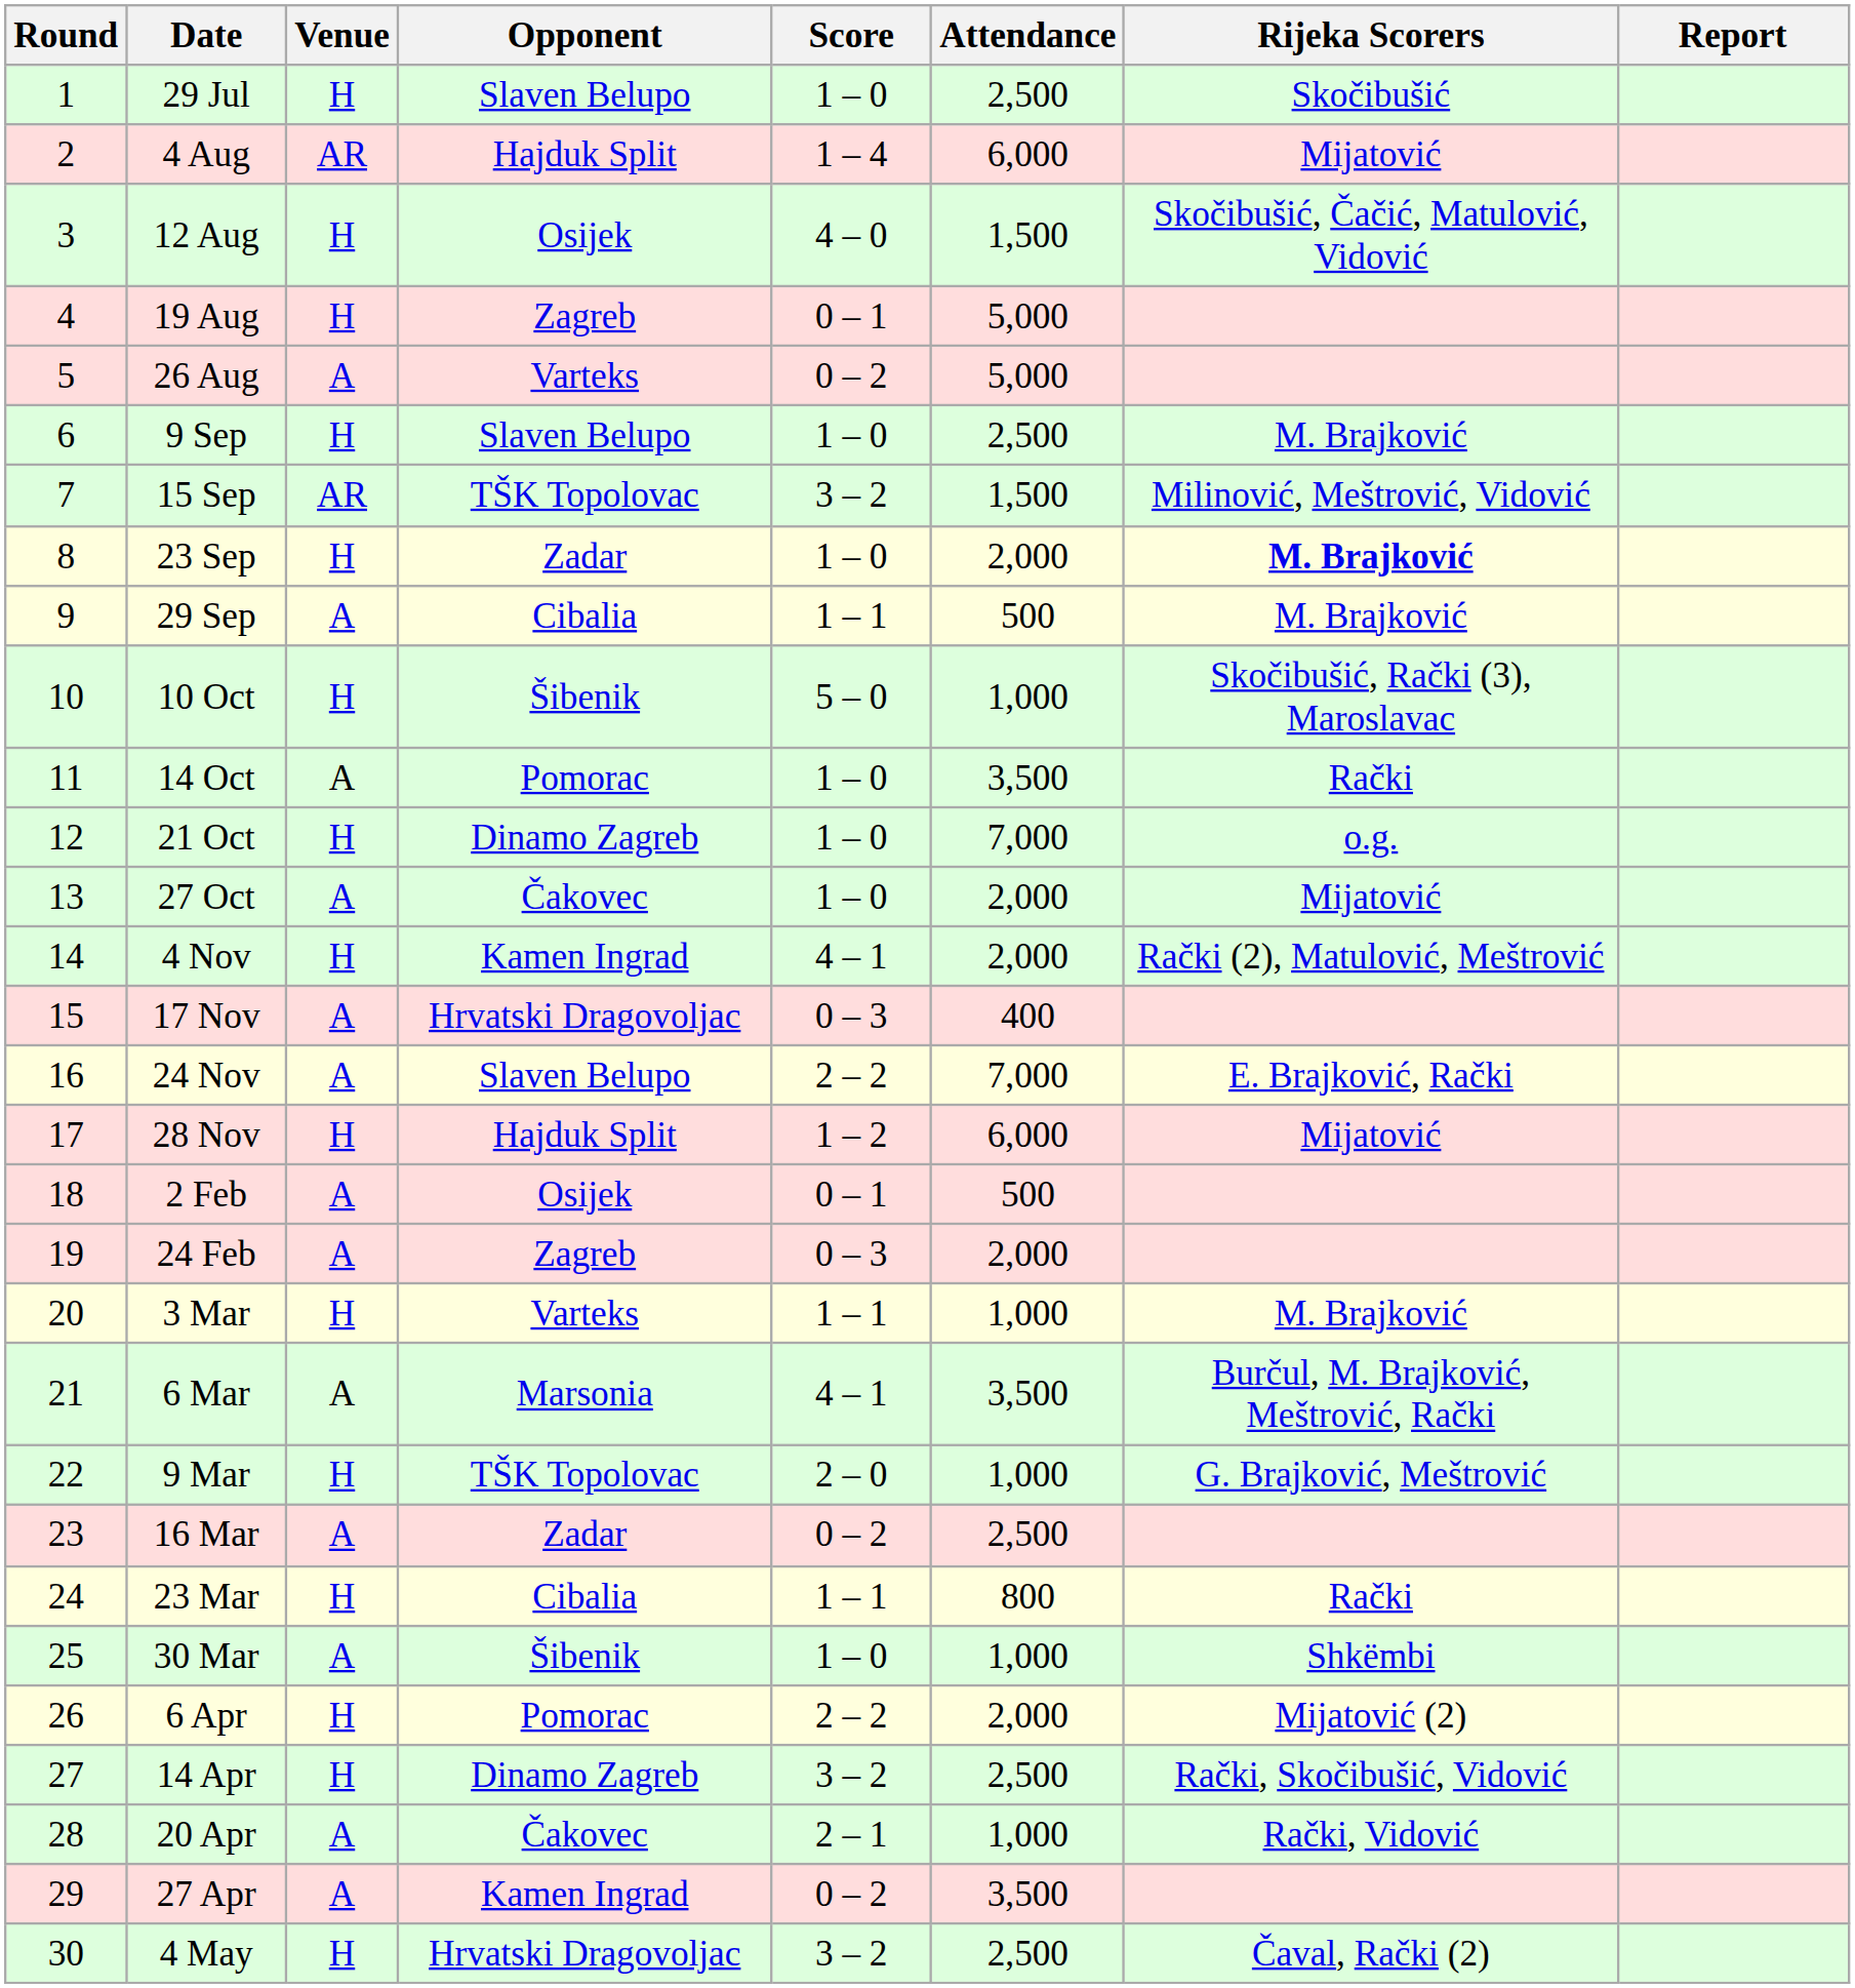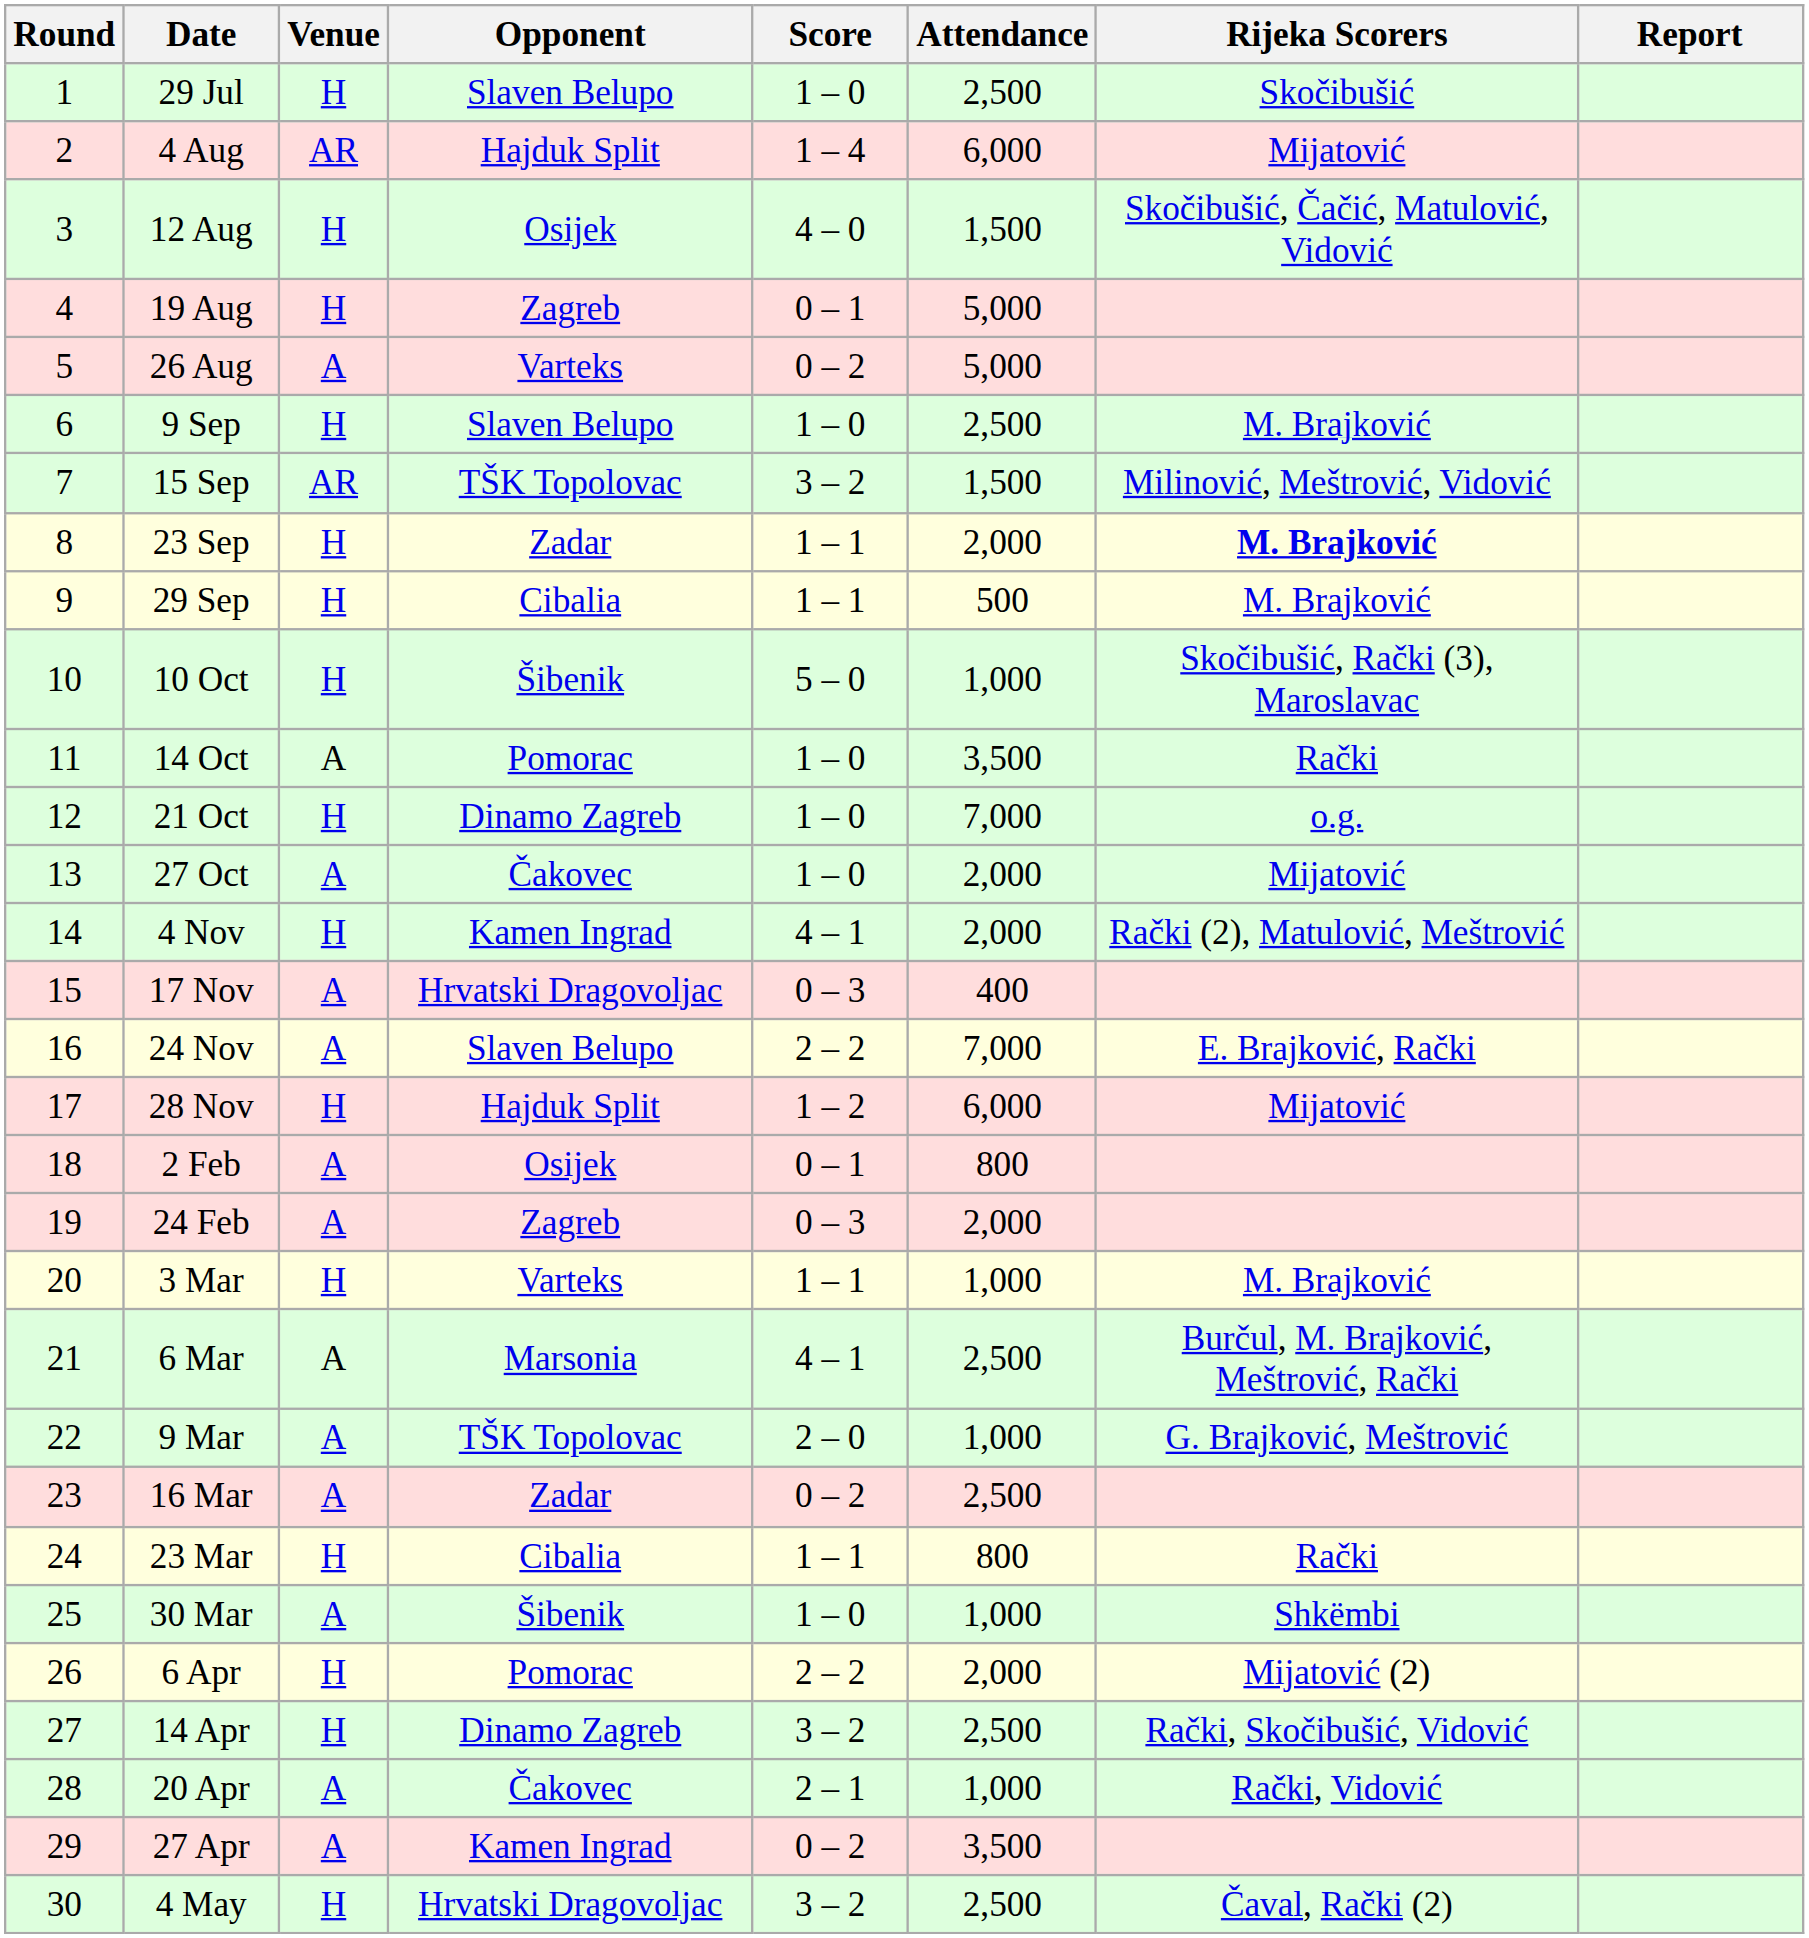 <table class="wikitable sortable" style="text-align: center; font-size:95%;">
 <tr>
 <th width="30">Round</th>
 <th width="60">Date</th>
 <th width="20">Venue</th>
 <th width="150">Opponent</th>
 <th width="60">Score</th>
 <th width="40">Attendance</th>
 <th width="200">Rijeka Scorers</th>
 <th width="90" class="unsortable">Report</th>
 </tr>
 <tr bgcolor="#ddffdd">
 <td>1</td>
 <td>29 Jul</td>
 <td><a href='#'>H</a></td>
 <td><a href='#'>Slaven Belupo</a></td>
 <td>1 – 0</td>
 <td>2,500</td>
 <td><a href='#'>Skočibušić</a></td>
 <td></td>
 </tr>
 <tr bgcolor="#ffdddd">
 <td>2</td>
 <td>4 Aug</td>
 <td><a href='#'>AR</a></td>
 <td><a href='#'>Hajduk Split</a></td>
 <td>1 – 4</td>
 <td>6,000</td>
 <td><a href='#'>Mijatović</a></td>
 <td></td>
 </tr>
 <tr bgcolor="#ddffdd">
 <td>3</td>
 <td>12 Aug</td>
 <td><a href='#'>H</a></td>
 <td><a href='#'>Osijek</a></td>
 <td>4 – 0</td>
 <td>1,500</td>
 <td><a href='#'>Skočibušić</a>, <a href='#'>Čačić</a>, <a href='#'>Matulović</a>, <a href='#'>Vidović</a></td>
 <td></td>
 </tr>
 <tr bgcolor="#ffdddd">
 <td>4</td>
 <td>19 Aug</td>
 <td><a href='#'>H</a></td>
 <td><a href='#'>Zagreb</a></td>
 <td>0 – 1</td>
 <td>5,000</td>
 <td></td>
 <td></td>
 </tr>
 <tr bgcolor="#ffdddd">
 <td>5</td>
 <td>26 Aug</td>
 <td><a href='#'>A</a></td>
 <td><a href='#'>Varteks</a></td>
 <td>0 – 2</td>
 <td>5,000</td>
 <td></td>
 <td></td>
 </tr>
 <tr bgcolor="#ddffdd">
 <td>6</td>
 <td>9 Sep</td>
 <td><a href='#'>H</a></td>
 <td><a href='#'>Slaven Belupo</a></td>
 <td>1 – 0</td>
 <td>2,500</td>
 <td><a href='#'>M. Brajković</a></td>
 <td></td>
 </tr>
 <tr bgcolor="#ddffdd">
 <td>7</td>
 <td>15 Sep</td>
 <td><a href='#'>AR</a></td>
 <td><a href='#'>TŠK Topolovac</a></td>
 <td>3 – 2</td>
 <td>1,500</td>
 <td><a href='#'>Milinović</a>, <a href='#'>Meštrović</a>, <a href='#'>Vidović</a></td>
 <td></td>
 </tr>
 <tr bgcolor="#ffffdd">
 <td>8</td>
 <td>23 Sep</td>
 <td><a href='#'>H</a></td>
 <td><a href='#'>Zadar</a></td>
-<td>1 – 0</td>
+<td>1 – 1</td>
 <td>2,000</td>
 <td><strong><a href='#'>M. Brajković</a></strong></td>
 <td></td>
 </tr>
 <tr bgcolor="#ffffdd">
 <td>9</td>
 <td>29 Sep</td>
-<td><a href='#'>A</a></td>
+<td><a href='#'>H</a></td>
 <td><a href='#'>Cibalia</a></td>
 <td>1 – 1</td>
 <td>500</td>
 <td><a href='#'>M. Brajković</a></td>
 <td></td>
 </tr>
 <tr bgcolor="#ddffdd">
 <td>10</td>
 <td>10 Oct</td>
 <td><a href='#'>H</a></td>
 <td><a href='#'>Šibenik</a></td>
 <td>5 – 0</td>
 <td>1,000</td>
 <td><a href='#'>Skočibušić</a>, <a href='#'>Rački</a> (3), <a href='#'>Maroslavac</a></td>
 <td></td>
 </tr>
 <tr bgcolor="#ddffdd">
 <td>11</td>
 <td>14 Oct</td>
 <td>A</td>
 <td><a href='#'>Pomorac</a></td>
 <td>1 – 0</td>
 <td>3,500</td>
 <td><a href='#'>Rački</a></td>
 <td></td>
 </tr>
 <tr bgcolor="#ddffdd">
 <td>12</td>
 <td>21 Oct</td>
 <td><a href='#'>H</a></td>
 <td><a href='#'>Dinamo Zagreb</a></td>
 <td>1 – 0</td>
 <td>7,000</td>
 <td><a href='#'>o.g.</a></td>
 <td></td>
 </tr>
 <tr bgcolor="#ddffdd">
 <td>13</td>
 <td>27 Oct</td>
 <td><a href='#'>A</a></td>
 <td><a href='#'>Čakovec</a></td>
 <td>1 – 0</td>
 <td>2,000</td>
 <td><a href='#'>Mijatović</a></td>
 <td></td>
 </tr>
 <tr bgcolor="#ddffdd">
 <td>14</td>
 <td>4 Nov</td>
 <td><a href='#'>H</a></td>
 <td><a href='#'>Kamen Ingrad</a></td>
 <td>4 – 1</td>
 <td>2,000</td>
 <td><a href='#'>Rački</a> (2), <a href='#'>Matulović</a>, <a href='#'>Meštrović</a></td>
 <td></td>
 </tr>
 <tr bgcolor="#ffdddd">
 <td>15</td>
 <td>17 Nov</td>
 <td><a href='#'>A</a></td>
 <td><a href='#'>Hrvatski Dragovoljac</a></td>
 <td>0 – 3</td>
 <td>400</td>
 <td></td>
 <td></td>
 </tr>
 <tr bgcolor="#ffffdd">
 <td>16</td>
 <td>24 Nov</td>
 <td><a href='#'>A</a></td>
 <td><a href='#'>Slaven Belupo</a></td>
 <td>2 – 2</td>
 <td>7,000</td>
 <td><a href='#'>E. Brajković</a>, <a href='#'>Rački</a></td>
 <td></td>
 </tr>
 <tr bgcolor="#ffdddd">
 <td>17</td>
 <td>28 Nov</td>
 <td><a href='#'>H</a></td>
 <td><a href='#'>Hajduk Split</a></td>
 <td>1 – 2</td>
 <td>6,000</td>
 <td><a href='#'>Mijatović</a></td>
 <td></td>
 </tr>
 <tr bgcolor="#ffdddd">
 <td>18</td>
 <td>2 Feb</td>
 <td><a href='#'>A</a></td>
 <td><a href='#'>Osijek</a></td>
 <td>0 – 1</td>
-<td>500</td>
+<td>800</td>
 <td></td>
 <td></td>
 </tr>
 <tr bgcolor="#ffdddd">
 <td>19</td>
 <td>24 Feb</td>
 <td><a href='#'>A</a></td>
 <td><a href='#'>Zagreb</a></td>
 <td>0 – 3</td>
 <td>2,000</td>
 <td></td>
 <td></td>
 </tr>
 <tr bgcolor="#ffffdd">
 <td>20</td>
 <td>3 Mar</td>
 <td><a href='#'>H</a></td>
 <td><a href='#'>Varteks</a></td>
 <td>1 – 1</td>
 <td>1,000</td>
 <td><a href='#'>M. Brajković</a></td>
 <td></td>
 </tr>
 <tr bgcolor="#ddffdd">
 <td>21</td>
 <td>6 Mar</td>
 <td>A</td>
 <td><a href='#'>Marsonia</a></td>
 <td>4 – 1</td>
-<td>3,500</td>
+<td>2,500</td>
 <td><a href='#'>Burčul</a>, <a href='#'>M. Brajković</a>, <a href='#'>Meštrović</a>, <a href='#'>Rački</a></td>
 <td></td>
 </tr>
 <tr bgcolor="#ddffdd">
 <td>22</td>
 <td>9 Mar</td>
-<td><a href='#'>H</a></td>
+<td><a href='#'>A</a></td>
 <td><a href='#'>TŠK Topolovac</a></td>
 <td>2 – 0</td>
 <td>1,000</td>
 <td><a href='#'>G. Brajković</a>, <a href='#'>Meštrović</a></td>
 <td></td>
 </tr>
 <tr bgcolor="#ffdddd">
 <td>23</td>
 <td>16 Mar</td>
 <td><a href='#'>A</a></td>
 <td><a href='#'>Zadar</a></td>
 <td>0 – 2</td>
 <td>2,500</td>
 <td></td>
 <td></td>
 </tr>
 <tr bgcolor="#ffffdd">
 <td>24</td>
 <td>23 Mar</td>
 <td><a href='#'>H</a></td>
 <td><a href='#'>Cibalia</a></td>
 <td>1 – 1</td>
 <td>800</td>
 <td><a href='#'>Rački</a></td>
 <td></td>
 </tr>
 <tr bgcolor="#ddffdd">
 <td>25</td>
 <td>30 Mar</td>
 <td><a href='#'>A</a></td>
 <td><a href='#'>Šibenik</a></td>
 <td>1 – 0</td>
 <td>1,000</td>
 <td><a href='#'>Shkëmbi</a></td>
 <td></td>
 </tr>
 <tr bgcolor="#ffffdd">
 <td>26</td>
 <td>6 Apr</td>
 <td><a href='#'>H</a></td>
 <td><a href='#'>Pomorac</a></td>
 <td>2 – 2</td>
 <td>2,000</td>
 <td><a href='#'>Mijatović</a> (2)</td>
 <td></td>
 </tr>
 <tr bgcolor="#ddffdd">
 <td>27</td>
 <td>14 Apr</td>
 <td><a href='#'>H</a></td>
 <td><a href='#'>Dinamo Zagreb</a></td>
 <td>3 – 2</td>
 <td>2,500</td>
 <td><a href='#'>Rački</a>, <a href='#'>Skočibušić</a>, <a href='#'>Vidović</a></td>
 <td></td>
 </tr>
 <tr bgcolor="#ddffdd">
 <td>28</td>
 <td>20 Apr</td>
 <td><a href='#'>A</a></td>
 <td><a href='#'>Čakovec</a></td>
 <td>2 – 1</td>
 <td>1,000</td>
 <td><a href='#'>Rački</a>, <a href='#'>Vidović</a></td>
 <td></td>
 </tr>
 <tr bgcolor="#ffdddd">
 <td>29</td>
 <td>27 Apr</td>
 <td><a href='#'>A</a></td>
 <td><a href='#'>Kamen Ingrad</a></td>
 <td>0 – 2</td>
 <td>3,500</td>
 <td></td>
 <td></td>
 </tr>
 <tr bgcolor="#ddffdd">
 <td>30</td>
 <td>4 May</td>
 <td><a href='#'>H</a></td>
 <td><a href='#'>Hrvatski Dragovoljac</a></td>
 <td>3 – 2</td>
 <td>2,500</td>
 <td><a href='#'>Čaval</a>, <a href='#'>Rački</a> (2)</td>
 <td></td>
 </tr>
 </table>
